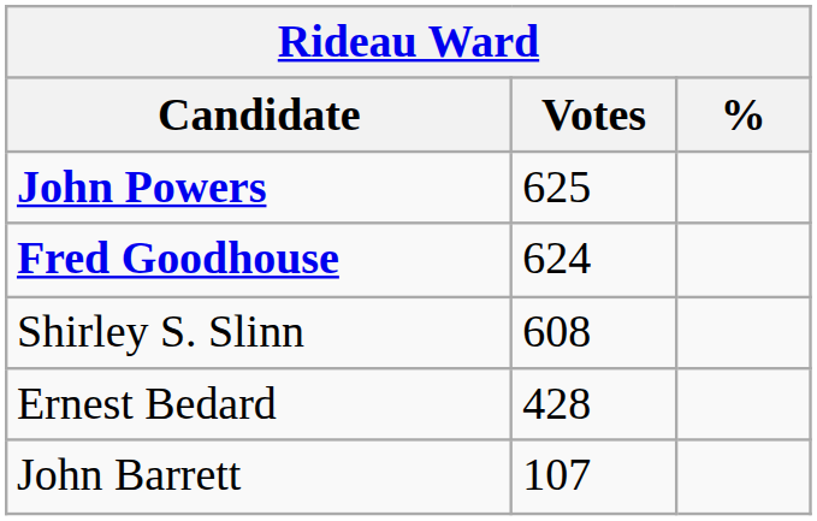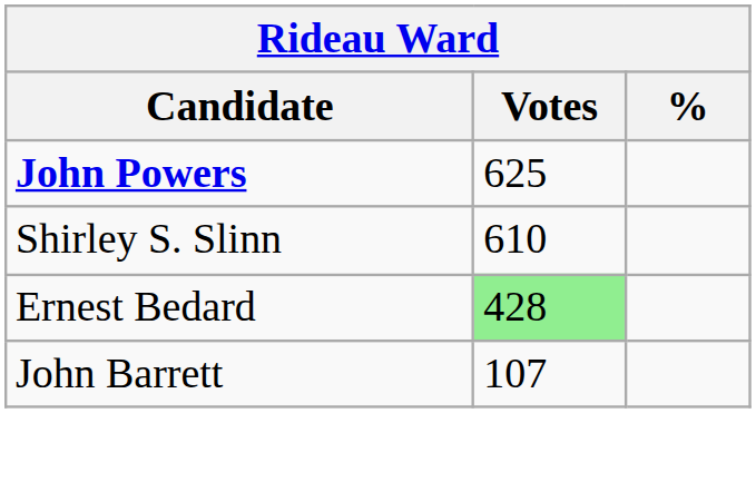 <table class="wikitable">
 <tr>
 <th colspan="3"><a href='#'>Rideau Ward</a></th>
 </tr>
 <tr>
 <th style="width: 170px">Candidate</th>
 <th style="width: 50px">Votes</th>
 <th style="width: 40px">%</th>
 </tr>
 <tr>
 <td><strong><a href='#'>John Powers</a></strong></td>
 <td>625</td>
 <td></td>
 </tr>
 <tr>
-<td><strong><a href='#'>Fred Goodhouse</a></strong></td>
-<td>624</td>
-<td></td>
-</tr>
-<tr>
 <td>Shirley S. Slinn</td>
-<td>608</td>
+<td>610</td>
 <td></td>
 </tr>
 <tr>
 <td>Ernest Bedard</td>
-<td>428</td>
+<td style="background: lightgreen;">428</td>
 <td></td>
 </tr>
 <tr>
 <td>John Barrett</td>
 <td>107</td>
 <td></td>
 </tr>
 </table>
